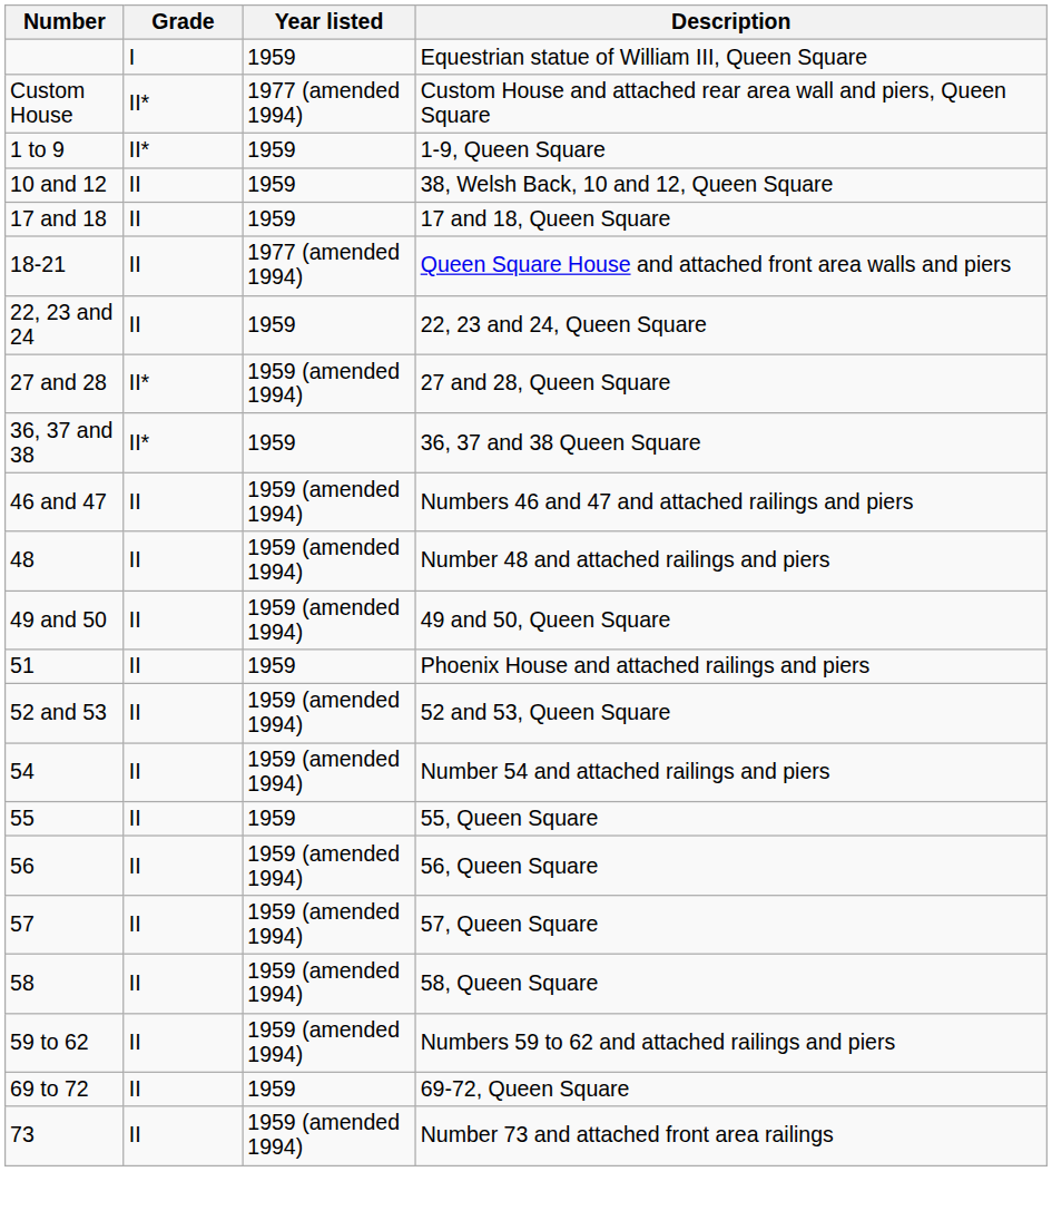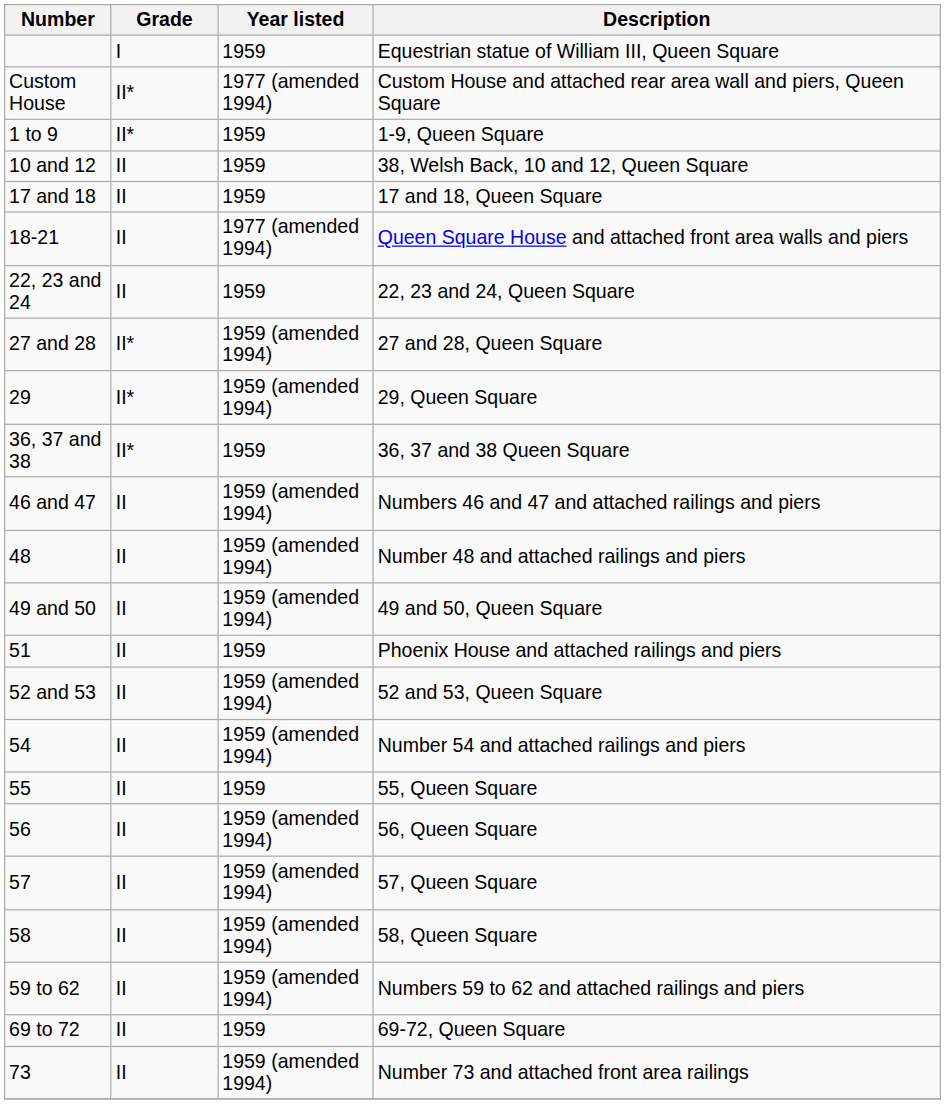 <table class="wikitable sortable" style="width:768px">
 <tr>
 <th width="80px">Number</th>
 <th width="80px">Grade</th>
 <th width="120px">Year listed</th>
 <th width="*">Description</th>
 </tr>
 <tr>
 <td></td>
 <td>I</td>
 <td>1959</td>
 <td>Equestrian statue of William III, Queen Square</td>
 </tr>
 <tr>
 <td>Custom House</td>
 <td>II*</td>
 <td>1977 (amended 1994)</td>
 <td>Custom House and attached rear area wall and piers, Queen Square</td>
 </tr>
 <tr>
 <td>1 to 9</td>
 <td>II*</td>
 <td>1959</td>
 <td>1-9, Queen Square</td>
 </tr>
 <tr>
 <td>10 and 12</td>
 <td>II</td>
 <td>1959</td>
 <td>38, Welsh Back, 10 and 12, Queen Square</td>
 </tr>
 <tr>
 <td>17 and 18</td>
 <td>II</td>
 <td>1959</td>
 <td>17 and 18, Queen Square</td>
 </tr>
 <tr>
 <td>18-21</td>
 <td>II</td>
 <td>1977 (amended 1994)</td>
 <td><a href='#'>Queen Square House</a> and attached front area walls and piers</td>
 </tr>
 <tr>
 <td>22, 23 and 24</td>
 <td>II</td>
 <td>1959</td>
 <td>22, 23 and 24, Queen Square</td>
 </tr>
 <tr>
 <td>27 and 28</td>
 <td>II*</td>
 <td>1959 (amended 1994)</td>
 <td>27 and 28, Queen Square</td>
+</tr>
+<tr>
+<td>29</td>
+<td>II*</td>
+<td>1959 (amended 1994)</td>
+<td>29, Queen Square</td>
 </tr>
 <tr>
 <td>36, 37 and 38</td>
 <td>II*</td>
 <td>1959</td>
 <td>36, 37 and 38 Queen Square</td>
 </tr>
 <tr>
 <td>46 and 47</td>
 <td>II</td>
 <td>1959 (amended 1994)</td>
 <td>Numbers 46 and 47 and attached railings and piers</td>
 </tr>
 <tr>
 <td>48</td>
 <td>II</td>
 <td>1959 (amended 1994)</td>
 <td>Number 48 and attached railings and piers</td>
 </tr>
 <tr>
 <td>49 and 50</td>
 <td>II</td>
 <td>1959 (amended 1994)</td>
 <td>49 and 50, Queen Square</td>
 </tr>
 <tr>
 <td>51</td>
 <td>II</td>
 <td>1959</td>
 <td>Phoenix House and attached railings and piers</td>
 </tr>
 <tr>
 <td>52 and 53</td>
 <td>II</td>
 <td>1959 (amended 1994)</td>
 <td>52 and 53, Queen Square</td>
 </tr>
 <tr>
 <td>54</td>
 <td>II</td>
 <td>1959 (amended 1994)</td>
 <td>Number 54 and attached railings and piers</td>
 </tr>
 <tr>
 <td>55</td>
 <td>II</td>
 <td>1959</td>
 <td>55, Queen Square</td>
 </tr>
 <tr>
 <td>56</td>
 <td>II</td>
 <td>1959 (amended 1994)</td>
 <td>56, Queen Square</td>
 </tr>
 <tr>
 <td>57</td>
 <td>II</td>
 <td>1959 (amended 1994)</td>
 <td>57, Queen Square</td>
 </tr>
 <tr>
 <td>58</td>
 <td>II</td>
 <td>1959 (amended 1994)</td>
 <td>58, Queen Square</td>
 </tr>
 <tr>
 <td>59 to 62</td>
 <td>II</td>
 <td>1959 (amended 1994)</td>
 <td>Numbers 59 to 62 and attached railings and piers</td>
 </tr>
 <tr>
 <td>69 to 72</td>
 <td>II</td>
 <td>1959</td>
 <td>69-72, Queen Square</td>
 </tr>
 <tr>
 <td>73</td>
 <td>II</td>
 <td>1959 (amended 1994)</td>
 <td>Number 73 and attached front area railings</td>
 </tr>
 <tr>
 </tr>
 </table>
